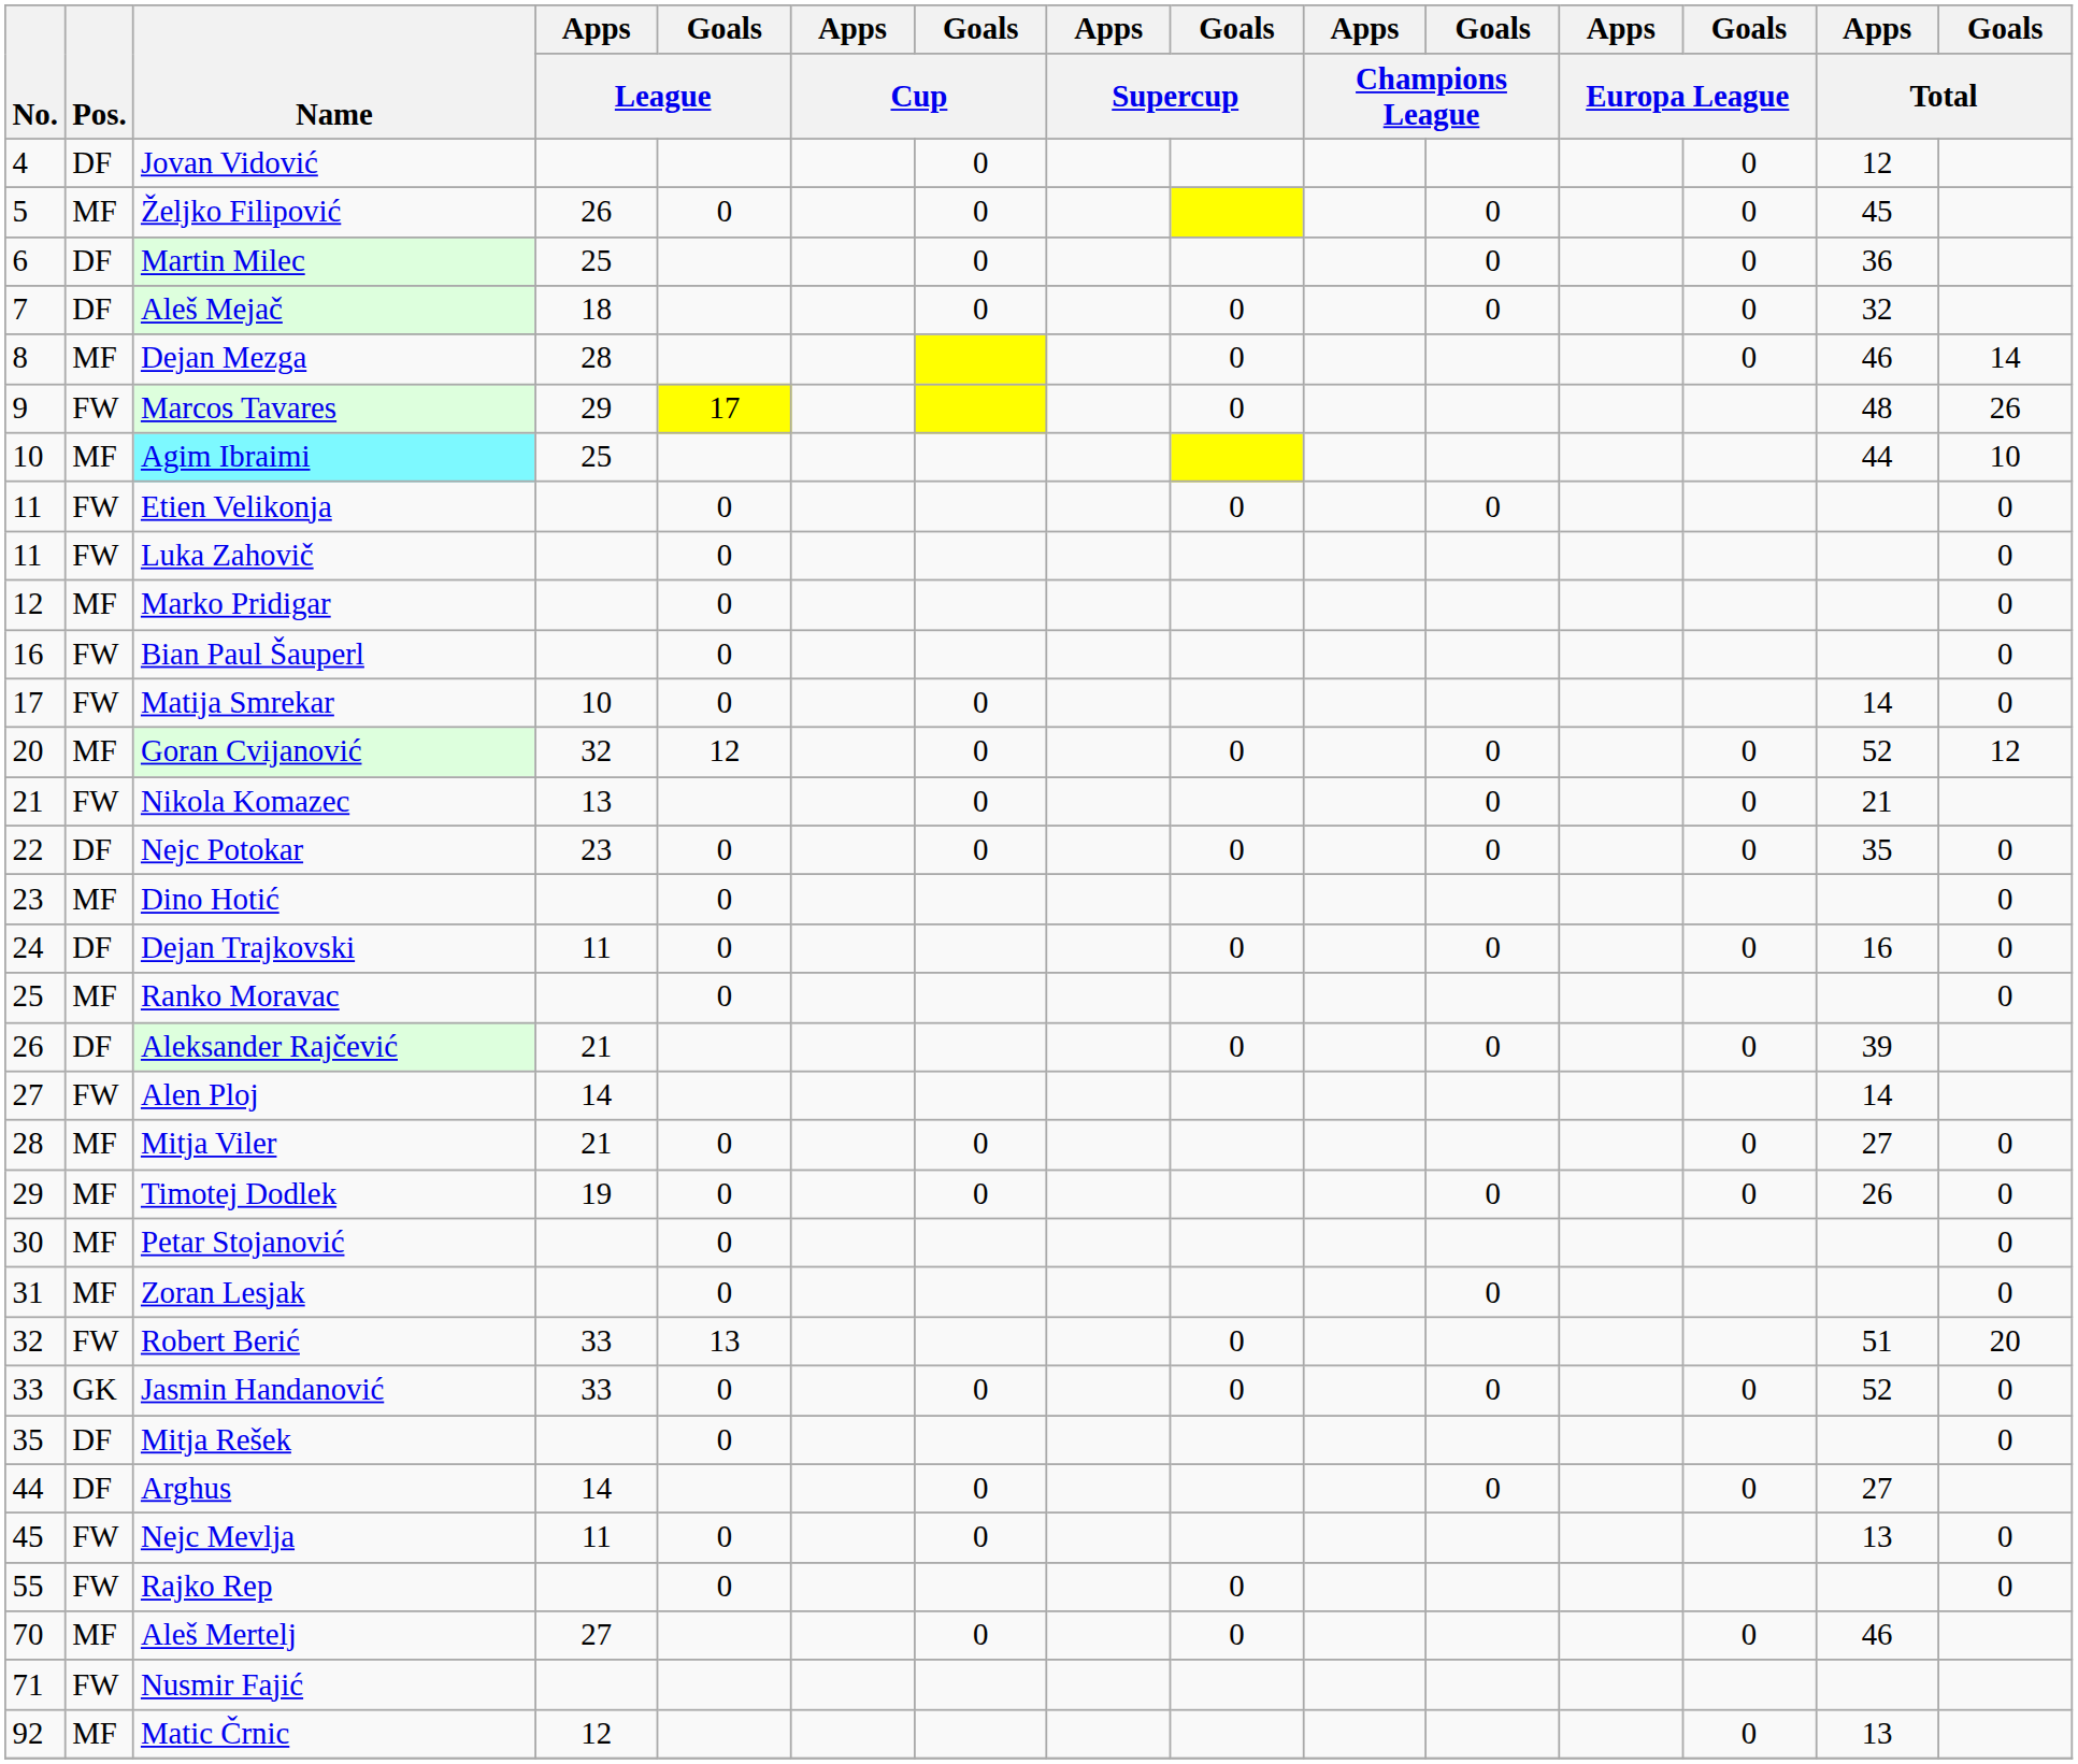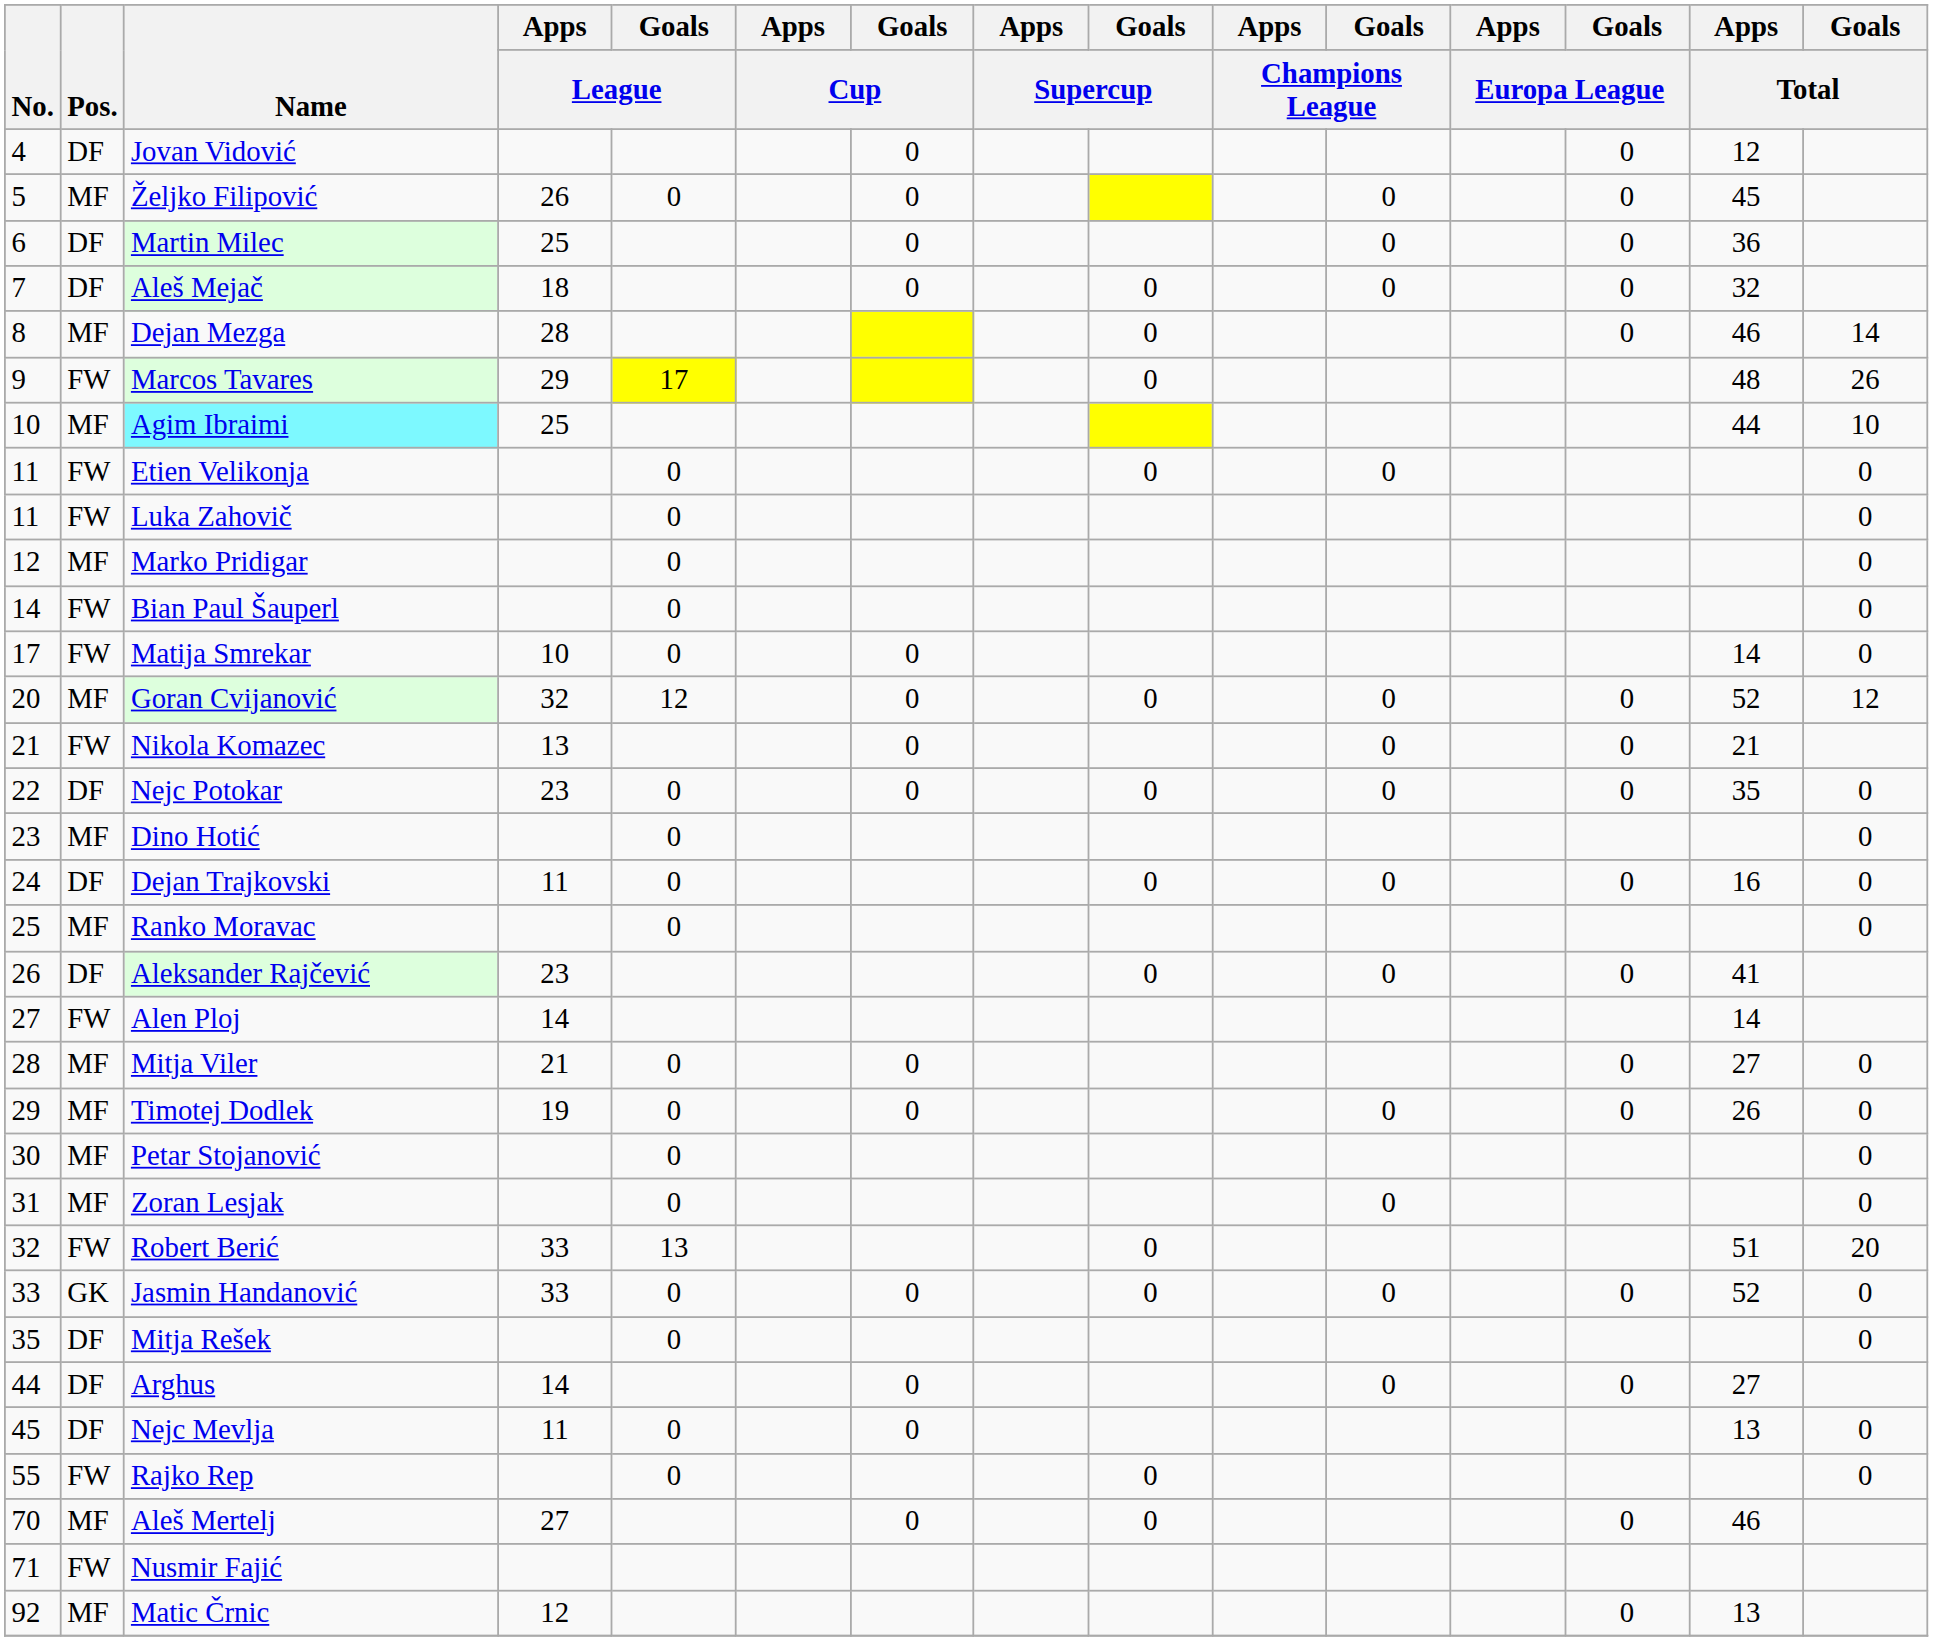 <table class="wikitable sortable" style="text-align:center">
 <tr>
 <th rowspan="2" valign="bottom" class="unsortable">No.</th>
 <th rowspan="2" valign="bottom" class="unsortable">Pos.</th>
 <th rowspan="2" valign="bottom" class="unsortable" width="200">Name</th>
 <th>Apps</th>
 <th>Goals</th>
 <th>Apps</th>
 <th>Goals</th>
 <th>Apps</th>
 <th>Goals</th>
 <th>Apps</th>
 <th>Goals</th>
 <th>Apps</th>
 <th>Goals</th>
 <th>Apps</th>
 <th>Goals</th>
 </tr>
 <tr class="unsortable">
 <th colspan="2" width="125"><a href='#'>League</a></th>
 <th colspan="2" width="125"><a href='#'>Cup</a></th>
 <th colspan="2" width="125"><a href='#'>Supercup</a></th>
 <th colspan="2" width="125"><a href='#'>Champions League</a></th>
 <th colspan="2" width="125"><a href='#'>Europa League</a></th>
 <th colspan="2" width="125">Total</th>
 </tr>
 <tr>
 <td align="left">4</td>
 <td align="left">DF</td>
 <td align="left"> <a href='#'>Jovan Vidović</a></td>
 <td></td>
 <td></td>
 <td></td>
 <td>0</td>
 <td></td>
 <td></td>
 <td></td>
 <td></td>
 <td></td>
 <td>0</td>
 <td>12</td>
 <td></td>
 </tr>
 <tr>
 <td align="left">5</td>
 <td align="left">MF</td>
 <td align="left"> <a href='#'>Željko Filipović</a></td>
 <td>26</td>
 <td>0</td>
 <td></td>
 <td>0</td>
 <td></td>
 <td bgcolor="#FFFF00"> </td>
 <td></td>
 <td>0</td>
 <td></td>
 <td>0</td>
 <td>45</td>
 <td></td>
 </tr>
 <tr>
 <td align="left">6</td>
 <td align="left">DF</td>
 <td align="left" bgcolor="#DDFFDD"> <a href='#'>Martin Milec</a> </td>
 <td>25</td>
 <td></td>
 <td></td>
 <td>0</td>
 <td></td>
 <td></td>
 <td></td>
 <td>0</td>
 <td></td>
 <td>0</td>
 <td>36</td>
 <td></td>
 </tr>
 <tr>
 <td align="left">7</td>
 <td align="left">DF</td>
 <td align="left" bgcolor="#DDFFDD"> <a href='#'>Aleš Mejač</a> </td>
 <td>18</td>
 <td></td>
 <td></td>
 <td>0</td>
 <td></td>
 <td>0</td>
 <td></td>
 <td>0</td>
 <td></td>
 <td>0</td>
 <td>32</td>
 <td></td>
 </tr>
 <tr>
 <td align="left">8</td>
 <td align="left">MF</td>
 <td align="left"> <a href='#'>Dejan Mezga</a></td>
 <td>28</td>
 <td></td>
 <td></td>
 <td bgcolor="#FFFF00"> </td>
 <td></td>
 <td>0</td>
 <td></td>
 <td></td>
 <td></td>
 <td>0</td>
 <td>46</td>
 <td>14</td>
 </tr>
 <tr>
 <td align="left">9</td>
 <td align="left">FW</td>
 <td align="left" bgcolor="#DDFFDD"> <a href='#'>Marcos Tavares</a> </td>
 <td>29</td>
 <td bgcolor="#FFFF00">17 </td>
 <td></td>
 <td bgcolor="#FFFF00"> </td>
 <td></td>
 <td>0</td>
 <td></td>
 <td></td>
 <td></td>
 <td></td>
 <td>48</td>
 <td>26</td>
 </tr>
 <tr>
 <td align="left">10</td>
 <td align="left">MF</td>
 <td align="left" bgcolor="#7DF9FF"> <a href='#'>Agim Ibraimi</a> </td>
 <td>25</td>
 <td></td>
 <td></td>
 <td></td>
 <td></td>
 <td bgcolor="#FFFF00"> </td>
 <td></td>
 <td></td>
 <td></td>
 <td></td>
 <td>44</td>
 <td>10</td>
 </tr>
 <tr>
 <td align="left">11</td>
 <td align="left">FW</td>
 <td align="left"> <a href='#'>Etien Velikonja</a></td>
 <td></td>
 <td>0</td>
 <td></td>
 <td></td>
 <td></td>
 <td>0</td>
 <td></td>
 <td>0</td>
 <td></td>
 <td></td>
 <td></td>
 <td>0</td>
 </tr>
 <tr>
 <td align="left">11</td>
 <td align="left">FW</td>
 <td align="left"> <a href='#'>Luka Zahovič</a></td>
 <td></td>
 <td>0</td>
 <td></td>
 <td></td>
 <td></td>
 <td></td>
 <td></td>
 <td></td>
 <td></td>
 <td></td>
 <td></td>
 <td>0</td>
 </tr>
 <tr>
 <td align="left">12</td>
 <td align="left">MF</td>
 <td align="left"> <a href='#'>Marko Pridigar</a></td>
 <td></td>
 <td>0</td>
 <td></td>
 <td></td>
 <td></td>
 <td></td>
 <td></td>
 <td></td>
 <td></td>
 <td></td>
 <td></td>
 <td>0</td>
 </tr>
 <tr>
-<td align="left">16</td>
+<td align="left">14</td>
 <td align="left">FW</td>
 <td align="left"> <a href='#'>Bian Paul Šauperl</a></td>
 <td></td>
 <td>0</td>
 <td></td>
 <td></td>
 <td></td>
 <td></td>
 <td></td>
 <td></td>
 <td></td>
 <td></td>
 <td></td>
 <td>0</td>
 </tr>
 <tr>
 <td align="left">17</td>
 <td align="left">FW</td>
 <td align="left"> <a href='#'>Matija Smrekar</a></td>
 <td>10</td>
 <td>0</td>
 <td></td>
 <td>0</td>
 <td></td>
 <td></td>
 <td></td>
 <td></td>
 <td></td>
 <td></td>
 <td>14</td>
 <td>0</td>
 </tr>
 <tr>
 <td align="left">20</td>
 <td align="left">MF</td>
 <td align="left" bgcolor="#ddffdd"> <a href='#'>Goran Cvijanović</a> </td>
 <td>32</td>
 <td>12</td>
 <td></td>
 <td>0</td>
 <td></td>
 <td>0</td>
 <td></td>
 <td>0</td>
 <td></td>
 <td>0</td>
 <td>52</td>
 <td>12</td>
 </tr>
 <tr>
 <td align="left">21</td>
 <td align="left">FW</td>
 <td align="left"> <a href='#'>Nikola Komazec</a></td>
 <td>13</td>
 <td></td>
 <td></td>
 <td>0</td>
 <td></td>
 <td></td>
 <td></td>
 <td>0</td>
 <td></td>
 <td>0</td>
 <td>21</td>
 <td></td>
 </tr>
 <tr>
 <td align="left">22</td>
 <td align="left">DF</td>
 <td align="left"> <a href='#'>Nejc Potokar</a></td>
 <td>23</td>
 <td>0</td>
 <td></td>
 <td>0</td>
 <td></td>
 <td>0</td>
 <td></td>
 <td>0</td>
 <td></td>
 <td>0</td>
 <td>35</td>
 <td>0</td>
 </tr>
 <tr>
 <td align="left">23</td>
 <td align="left">MF</td>
 <td align="left"> <a href='#'>Dino Hotić</a></td>
 <td></td>
 <td>0</td>
 <td></td>
 <td></td>
 <td></td>
 <td></td>
 <td></td>
 <td></td>
 <td></td>
 <td></td>
 <td></td>
 <td>0</td>
 </tr>
 <tr>
 <td align="left">24</td>
 <td align="left">DF</td>
 <td align="left"> <a href='#'>Dejan Trajkovski</a></td>
 <td>11</td>
 <td>0</td>
 <td></td>
 <td></td>
 <td></td>
 <td>0</td>
 <td></td>
 <td>0</td>
 <td></td>
 <td>0</td>
 <td>16</td>
 <td>0</td>
 </tr>
 <tr>
 <td align="left">25</td>
 <td align="left">MF</td>
 <td align="left"> <a href='#'>Ranko Moravac</a></td>
 <td></td>
 <td>0</td>
 <td></td>
 <td></td>
 <td></td>
 <td></td>
 <td></td>
 <td></td>
 <td></td>
 <td></td>
 <td></td>
 <td>0</td>
 </tr>
 <tr>
 <td align="left">26</td>
 <td align="left">DF</td>
 <td align="left" bgcolor="#DDFFDD"> <a href='#'>Aleksander Rajčević</a> </td>
-<td>21</td>
+<td>23</td>
 <td></td>
 <td></td>
 <td></td>
 <td></td>
 <td>0</td>
 <td></td>
 <td>0</td>
 <td></td>
 <td>0</td>
-<td>39</td>
+<td>41</td>
 <td></td>
 </tr>
 <tr>
 <td align="left">27</td>
 <td align="left">FW</td>
 <td align="left"> <a href='#'>Alen Ploj</a></td>
 <td>14</td>
 <td></td>
 <td></td>
 <td></td>
 <td></td>
 <td></td>
 <td></td>
 <td></td>
 <td></td>
 <td></td>
 <td>14</td>
 <td></td>
 </tr>
 <tr>
 <td align="left">28</td>
 <td align="left">MF</td>
 <td align="left"> <a href='#'>Mitja Viler</a></td>
 <td>21</td>
 <td>0</td>
 <td></td>
 <td>0</td>
 <td></td>
 <td></td>
 <td></td>
 <td></td>
 <td></td>
 <td>0</td>
 <td>27</td>
 <td>0</td>
 </tr>
 <tr>
 <td align="left">29</td>
 <td align="left">MF</td>
 <td align="left"> <a href='#'>Timotej Dodlek</a></td>
 <td>19</td>
 <td>0</td>
 <td></td>
 <td>0</td>
 <td></td>
 <td></td>
 <td></td>
 <td>0</td>
 <td></td>
 <td>0</td>
 <td>26</td>
 <td>0</td>
 </tr>
 <tr>
 <td align="left">30</td>
 <td align="left">MF</td>
 <td align="left"> <a href='#'>Petar Stojanović</a></td>
 <td></td>
 <td>0</td>
 <td></td>
 <td></td>
 <td></td>
 <td></td>
 <td></td>
 <td></td>
 <td></td>
 <td></td>
 <td></td>
 <td>0</td>
 </tr>
 <tr>
 <td align="left">31</td>
 <td align="left">MF</td>
 <td align="left"> <a href='#'>Zoran Lesjak</a></td>
 <td></td>
 <td>0</td>
 <td></td>
 <td></td>
 <td></td>
 <td></td>
 <td></td>
 <td>0</td>
 <td></td>
 <td></td>
 <td></td>
 <td>0</td>
 </tr>
 <tr>
 <td align="left">32</td>
 <td align="left">FW</td>
 <td align="left"> <a href='#'>Robert Berić</a></td>
 <td>33</td>
 <td>13</td>
 <td></td>
 <td></td>
 <td></td>
 <td>0</td>
 <td></td>
 <td></td>
 <td></td>
 <td></td>
 <td>51</td>
 <td>20</td>
 </tr>
 <tr>
 <td align="left">33</td>
 <td align="left">GK</td>
 <td align="left"> <a href='#'>Jasmin Handanović</a></td>
 <td>33</td>
 <td>0</td>
 <td></td>
 <td>0</td>
 <td></td>
 <td>0</td>
 <td></td>
 <td>0</td>
 <td></td>
 <td>0</td>
 <td>52</td>
 <td>0</td>
 </tr>
 <tr>
 <td align="left">35</td>
 <td align="left">DF</td>
 <td align="left"> <a href='#'>Mitja Rešek</a></td>
 <td></td>
 <td>0</td>
 <td></td>
 <td></td>
 <td></td>
 <td></td>
 <td></td>
 <td></td>
 <td></td>
 <td></td>
 <td></td>
 <td>0</td>
 </tr>
 <tr>
 <td align="left">44</td>
 <td align="left">DF</td>
 <td align="left"> <a href='#'>Arghus</a></td>
 <td>14</td>
 <td></td>
 <td></td>
 <td>0</td>
 <td></td>
 <td></td>
 <td></td>
 <td>0</td>
 <td></td>
 <td>0</td>
 <td>27</td>
 <td></td>
 </tr>
 <tr>
 <td align="left">45</td>
-<td align="left">FW</td>
+<td align="left">DF</td>
 <td align="left"> <a href='#'>Nejc Mevlja</a></td>
 <td>11</td>
 <td>0</td>
 <td></td>
 <td>0</td>
 <td></td>
 <td></td>
 <td></td>
 <td></td>
 <td></td>
 <td></td>
 <td>13</td>
 <td>0</td>
 </tr>
 <tr>
 <td align="left">55</td>
 <td align="left">FW</td>
 <td align="left"> <a href='#'>Rajko Rep</a></td>
 <td></td>
 <td>0</td>
 <td></td>
 <td></td>
 <td></td>
 <td>0</td>
 <td></td>
 <td></td>
 <td></td>
 <td></td>
 <td></td>
 <td>0</td>
 </tr>
 <tr>
 <td align="left">70</td>
 <td align="left">MF</td>
 <td align="left"> <a href='#'>Aleš Mertelj</a></td>
 <td>27</td>
 <td></td>
 <td></td>
 <td>0</td>
 <td></td>
 <td>0</td>
 <td></td>
 <td></td>
 <td></td>
 <td>0</td>
 <td>46</td>
 <td></td>
 </tr>
 <tr>
 <td align="left">71</td>
 <td align="left">FW</td>
 <td align="left"> <a href='#'>Nusmir Fajić</a></td>
 <td></td>
 <td></td>
 <td></td>
 <td></td>
 <td></td>
 <td></td>
 <td></td>
 <td></td>
 <td></td>
 <td></td>
 <td></td>
 <td></td>
 </tr>
 <tr>
 <td align="left">92</td>
 <td align="left">MF</td>
 <td align="left"> <a href='#'>Matic Črnic</a></td>
 <td>12</td>
 <td></td>
 <td></td>
 <td></td>
 <td></td>
 <td></td>
 <td></td>
 <td></td>
 <td></td>
 <td>0</td>
 <td>13</td>
 <td></td>
 </tr>
 <tr>
 </tr>
 </table>
